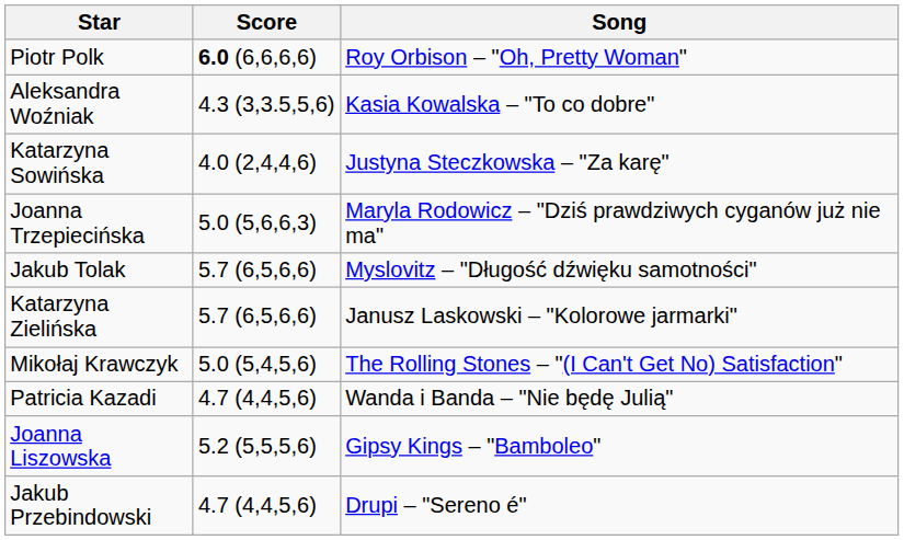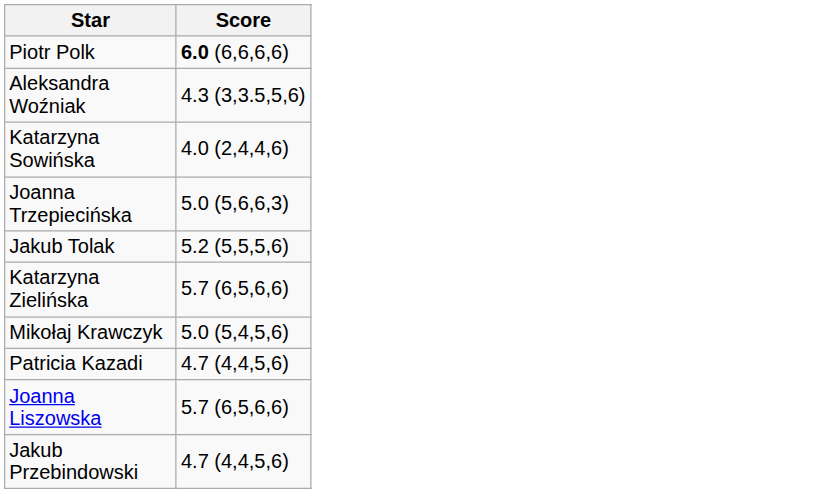 <table class="wikitable">
 <tr>
 <th style="width:130px;">Star</th>
 <th style="width:100px;">Score</th>
-<th style="width:400px;">Song</th>
 </tr>
 <tr>
 <td>Piotr Polk</td>
 <td><strong>6.0</strong> (6,6,6,6)</td>
-<td><a href='#'>Roy Orbison</a> – "<a href='#'>Oh, Pretty Woman</a>"</td>
 </tr>
 <tr>
 <td>Aleksandra Woźniak</td>
 <td>4.3 (3,3.5,5,6)</td>
-<td><a href='#'>Kasia Kowalska</a> – "To co dobre"</td>
 </tr>
 <tr>
 <td>Katarzyna Sowińska</td>
 <td>4.0 (2,4,4,6)</td>
-<td><a href='#'>Justyna Steczkowska</a> – "Za karę"</td>
 </tr>
 <tr>
 <td>Joanna Trzepiecińska</td>
 <td>5.0 (5,6,6,3)</td>
-<td><a href='#'>Maryla Rodowicz</a> – "Dziś prawdziwych cyganów już nie ma"</td>
 </tr>
 <tr>
 <td>Jakub Tolak</td>
-<td>5.7 (6,5,6,6)</td>
-<td><a href='#'>Myslovitz</a> – "Długość dźwięku samotności"</td>
+<td>5.2 (5,5,5,6)</td>
 </tr>
 <tr>
 <td>Katarzyna Zielińska</td>
 <td>5.7 (6,5,6,6)</td>
-<td>Janusz Laskowski – "Kolorowe jarmarki"</td>
 </tr>
 <tr>
 <td>Mikołaj Krawczyk</td>
 <td>5.0 (5,4,5,6)</td>
-<td><a href='#'>The Rolling Stones</a> – "<a href='#'>(I Can't Get No) Satisfaction</a>"</td>
 </tr>
 <tr>
 <td>Patricia Kazadi</td>
 <td>4.7 (4,4,5,6)</td>
-<td>Wanda i Banda – "Nie będę Julią"</td>
 </tr>
 <tr>
 <td><a href='#'>Joanna Liszowska</a></td>
-<td>5.2 (5,5,5,6)</td>
-<td><a href='#'>Gipsy Kings</a> – "<a href='#'>Bamboleo</a>"</td>
+<td>5.7 (6,5,6,6)</td>
 </tr>
 <tr>
 <td>Jakub Przebindowski</td>
 <td>4.7 (4,4,5,6)</td>
-<td><a href='#'>Drupi</a> – "Sereno é"</td>
 </tr>
 </table>
